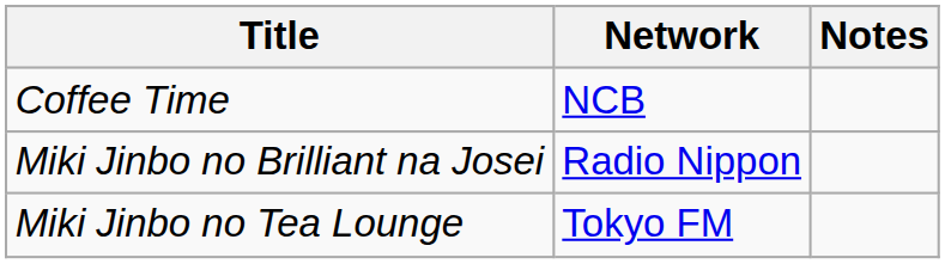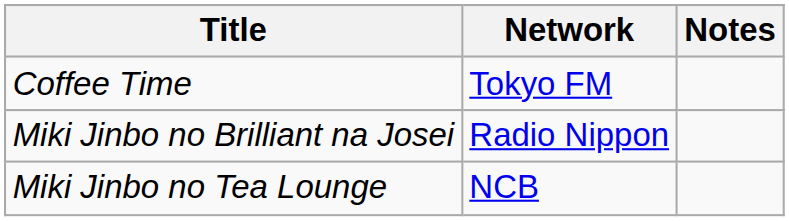 <table class="wikitable">
 <tr>
 <th>Title</th>
 <th>Network</th>
 <th>Notes</th>
 </tr>
 <tr>
 <td><em>Coffee Time</em></td>
-<td><a href='#'>NCB</a></td>
+<td><a href='#'>Tokyo FM</a></td>
 <td></td>
 </tr>
 <tr>
 <td><em>Miki Jinbo no Brilliant na Josei</em></td>
 <td><a href='#'>Radio Nippon</a></td>
 <td></td>
 </tr>
 <tr>
 <td><em>Miki Jinbo no Tea Lounge</em></td>
-<td><a href='#'>Tokyo FM</a></td>
+<td><a href='#'>NCB</a></td>
 <td></td>
 </tr>
 </table>
